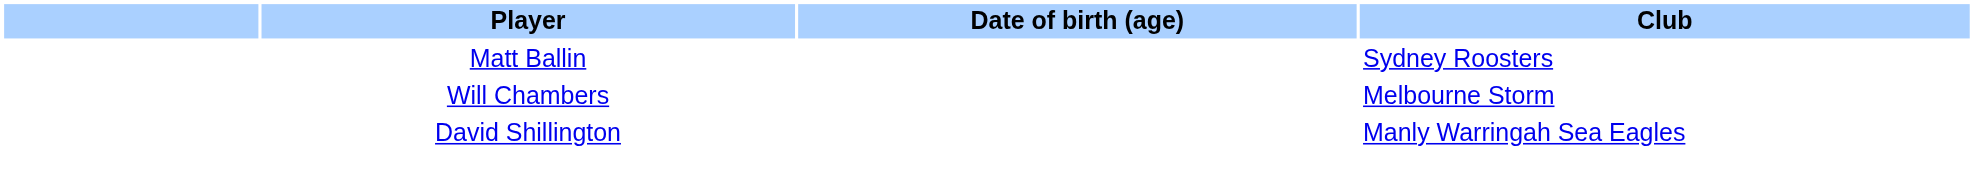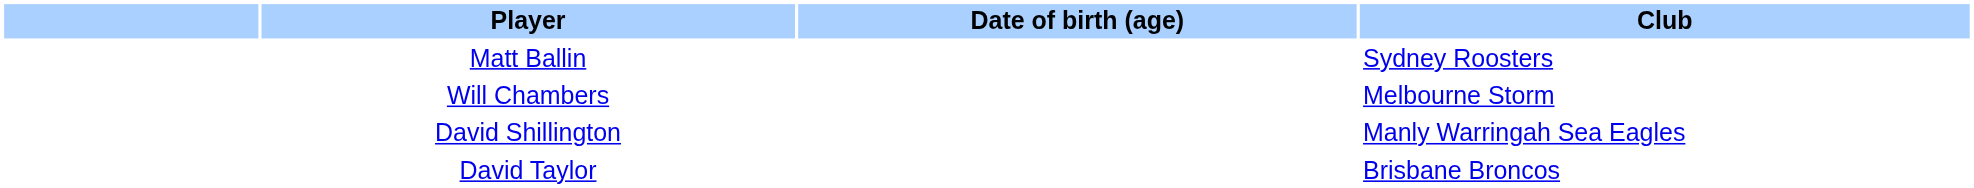 <table class="sortable" border="0" cellspacing="2" cellpadding="2" style="width:100%;">
 <tr style="background:#AAD0FF">
 <th width=10%></th>
 <th width=21%>Player</th>
 <th width=22%>Date of birth (age)</th>
 <th width=24%>Club</th>
 </tr>
 <tr>
 <td style="text-align:center;"></td>
 <td style="text-align:center;"><a href='#'>Matt Ballin</a></td>
 <td style="text-align:center;"></td>
 <td> <a href='#'>Sydney Roosters</a></td>
 </tr>
 <tr>
 <td style="text-align:center;"></td>
 <td style="text-align:center;"><a href='#'>Will Chambers</a></td>
 <td style="text-align:center;"></td>
 <td> <a href='#'>Melbourne Storm</a></td>
 </tr>
 <tr>
 <td style="text-align:center;"></td>
 <td style="text-align:center;"><a href='#'>David Shillington</a></td>
 <td style="text-align:center;"></td>
 <td> <a href='#'>Manly Warringah Sea Eagles</a></td>
 </tr>
+<tr>
+<td style="text-align:center;"></td>
+<td style="text-align:center;"><a href='#'>David Taylor</a></td>
+<td style="text-align:center;"></td>
+<td> <a href='#'>Brisbane Broncos</a></td>
+</tr>
 </table>
